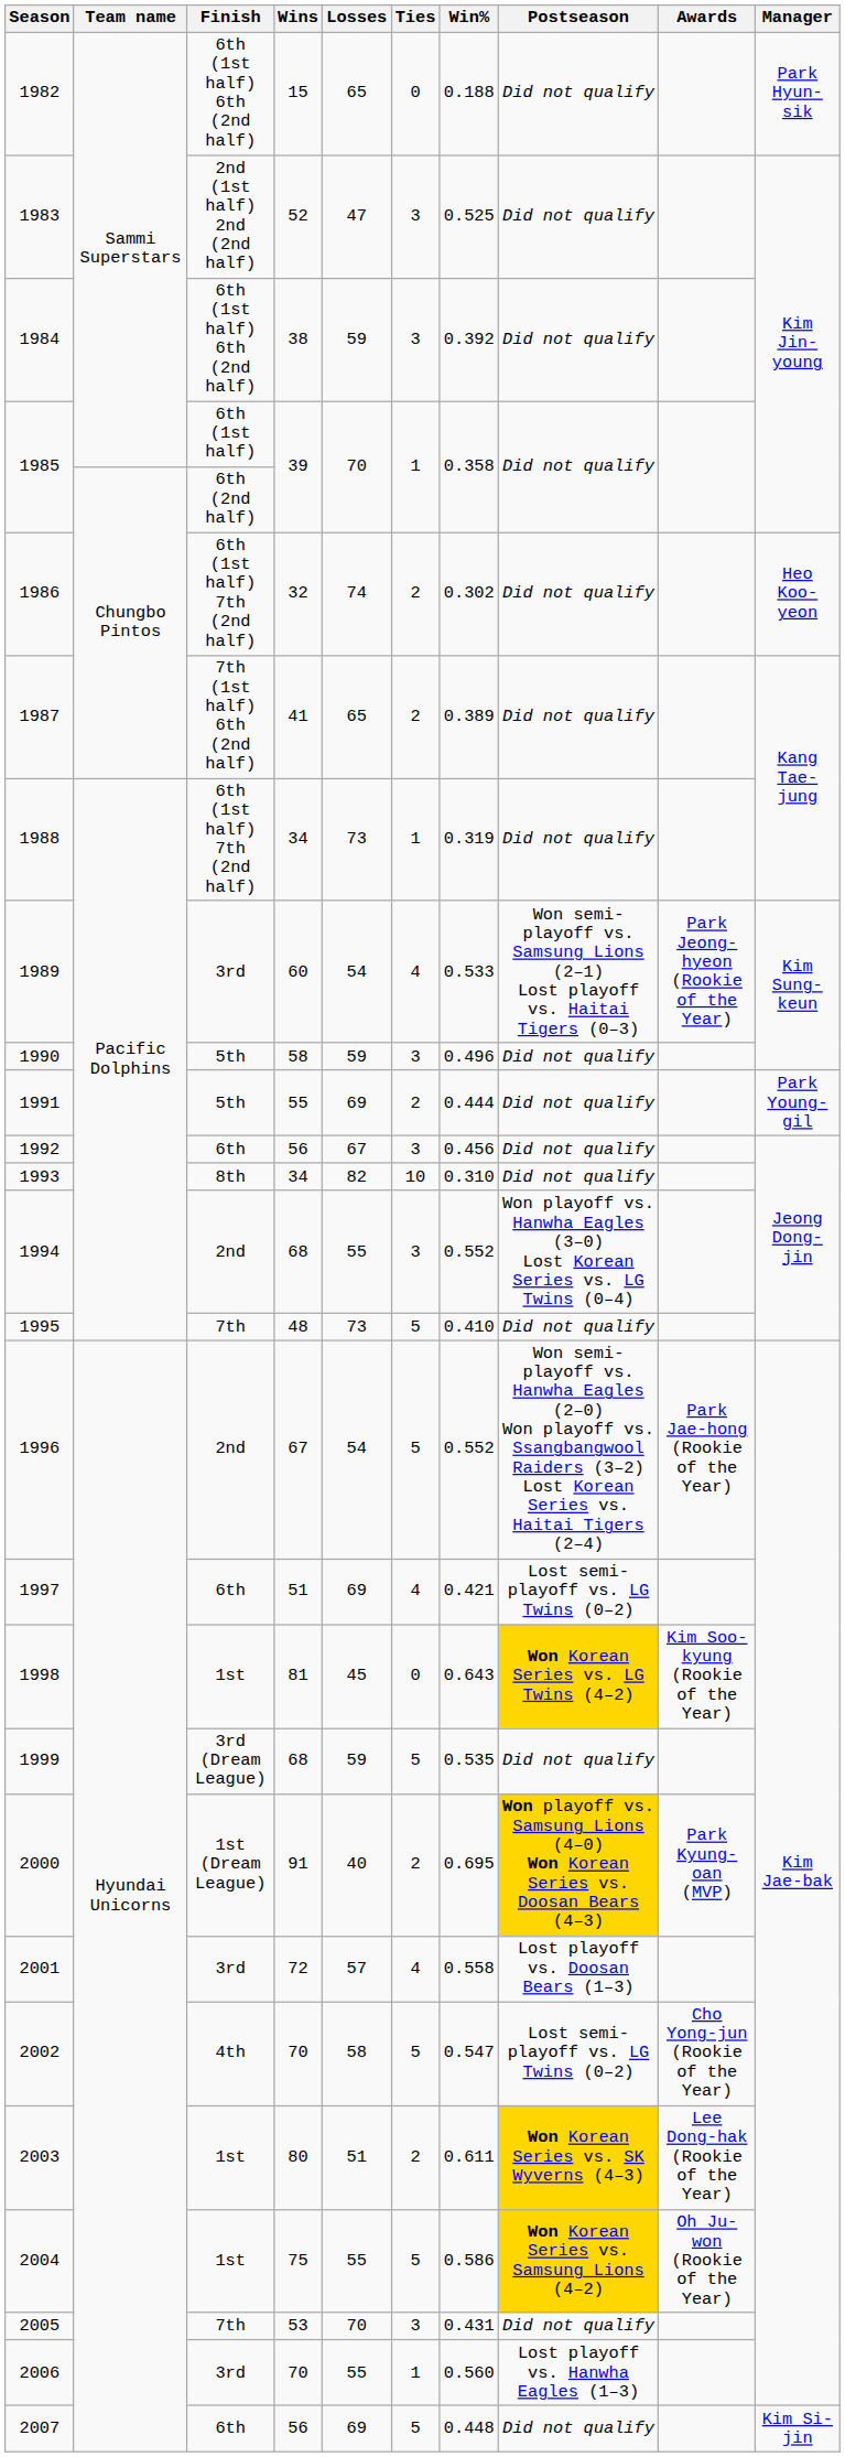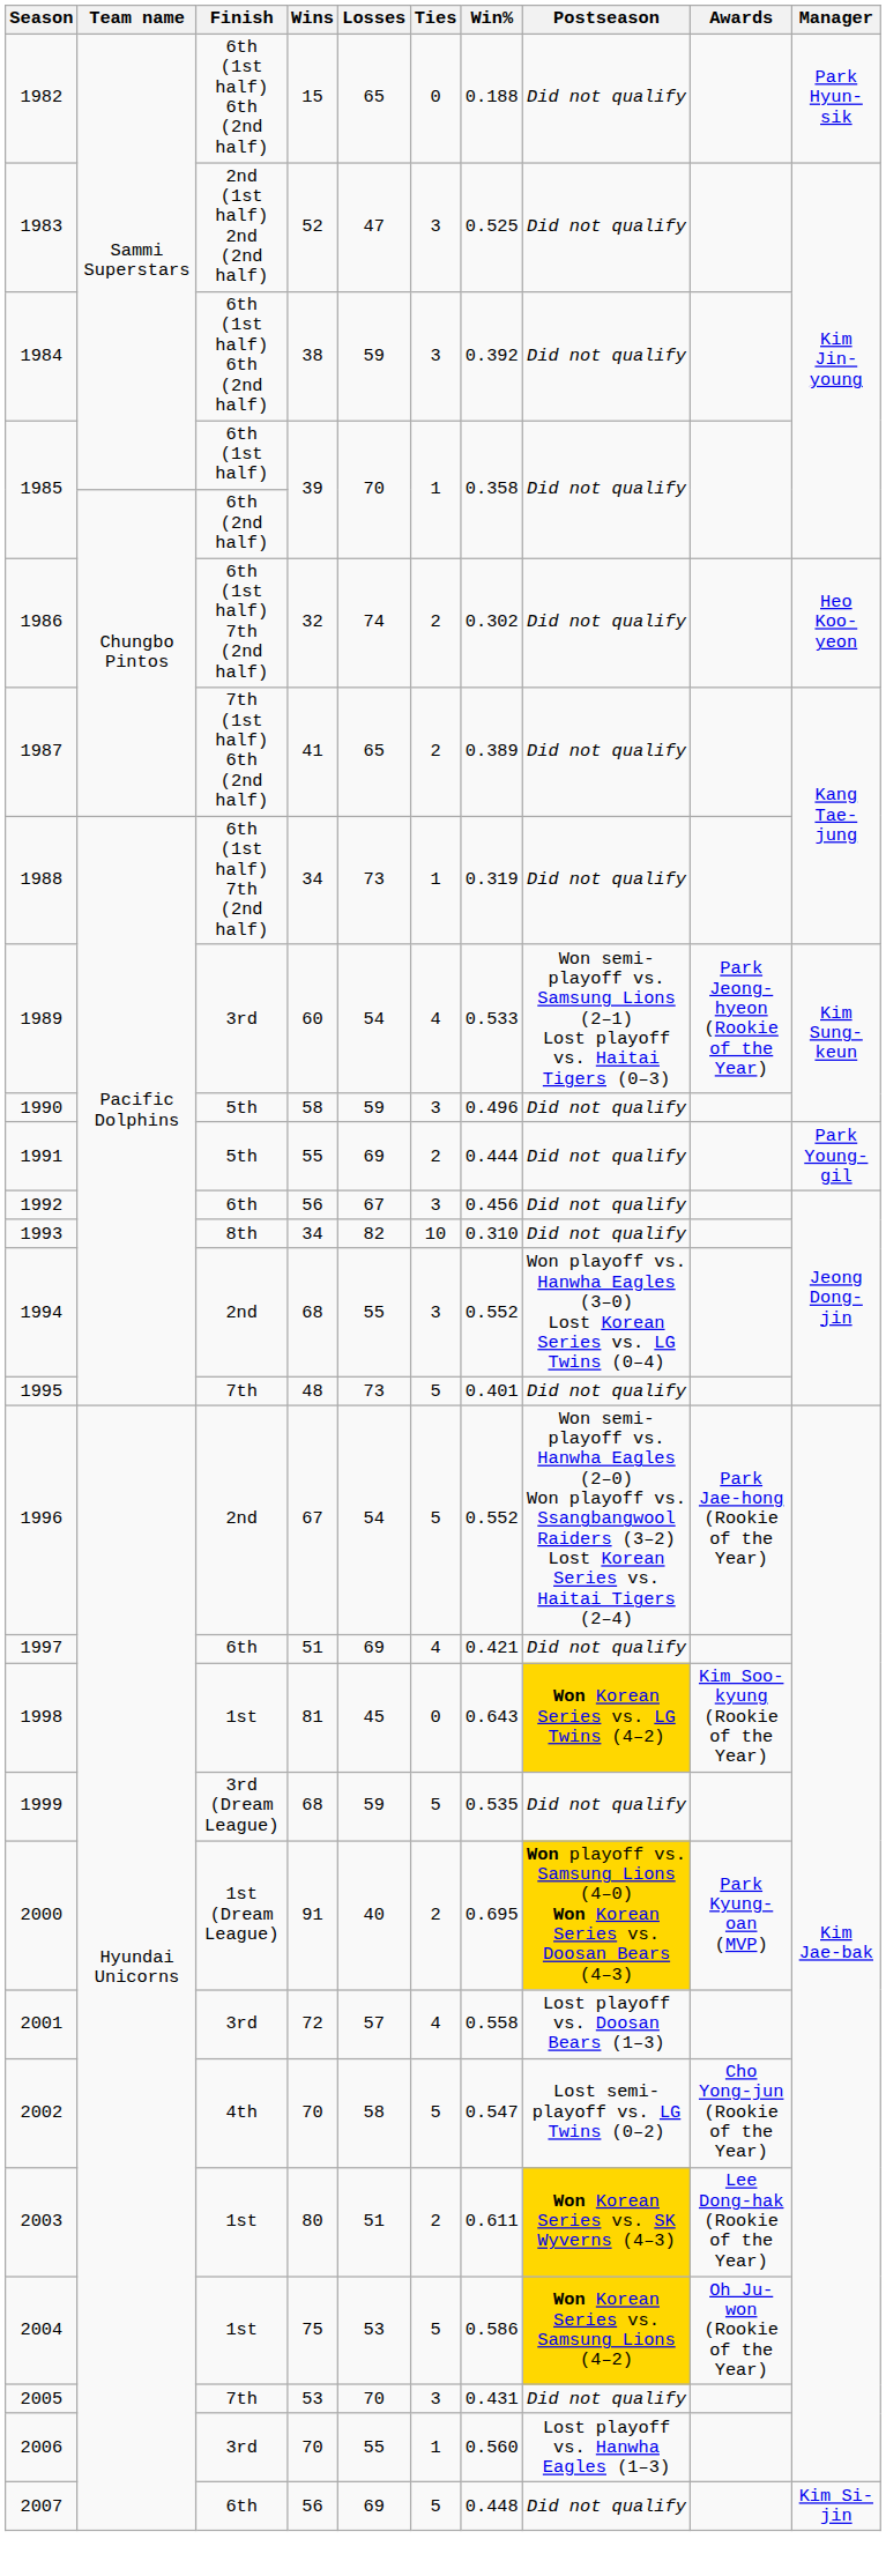 <table class="wikitable plainrowheaders sortable" style="text-align:center; font-size:95%" summary="Season (sortable), Conference, Finish (sortable), Division, Finish (sortable), Wins (sortable), Losses (sortable), Win% (sortable), GB (sortable), Playoffs, Awards and Head coach">
 <tr>
 <th scope="col">Season</th>
 <th scope="col" class="unsortable">Team name</th>
 <th scope="col">Finish</th>
 <th scope="col">Wins</th>
 <th scope="col">Losses</th>
 <th scope="col">Ties</th>
 <th scope="col">Win%</th>
 <th scope="col" class="unsortable">Postseason</th>
 <th scope="col" class="unsortable">Awards</th>
 <th scope="col" class="unsortable">Manager</th>
 </tr>
 <tr>
 <td>1982</td>
 <td rowspan="4">Sammi Superstars</td>
 <td>6th (1st half)<br>6th (2nd half)</td>
 <td>15</td>
 <td>65</td>
 <td>0</td>
 <td>0.188</td>
 <td><em>Did not qualify</em></td>
 <td></td>
 <td><a href='#'>Park Hyun-sik</a></td>
 </tr>
 <tr>
 <td>1983</td>
 <td>2nd (1st half)<br>2nd (2nd half)</td>
 <td>52</td>
 <td>47</td>
 <td>3</td>
 <td>0.525</td>
 <td><em>Did not qualify</em></td>
 <td></td>
 <td rowspan=4><a href='#'>Kim Jin-young</a></td>
 </tr>
 <tr>
 <td>1984</td>
 <td>6th (1st half)<br>6th (2nd half)</td>
 <td>38</td>
 <td>59</td>
 <td>3</td>
 <td>0.392</td>
 <td><em>Did not qualify</em></td>
 <td></td>
 </tr>
 <tr>
 <td rowspan="2">1985</td>
 <td>6th (1st half)</td>
 <td rowspan="2">39</td>
 <td rowspan="2">70</td>
 <td rowspan="2">1</td>
 <td rowspan="2">0.358</td>
 <td rowspan="2"><em>Did not qualify</em></td>
 </tr>
 <tr>
 <td rowspan="3">Chungbo Pintos</td>
 <td>6th (2nd half)</td>
 </tr>
 <tr>
 <td>1986</td>
 <td>6th (1st half)<br>7th (2nd half)</td>
 <td>32</td>
 <td>74</td>
 <td>2</td>
 <td>0.302</td>
 <td><em>Did not qualify</em></td>
 <td></td>
 <td><a href='#'>Heo Koo-yeon</a></td>
 </tr>
 <tr>
 <td>1987</td>
 <td>7th (1st half)<br>6th (2nd half)</td>
 <td>41</td>
 <td>65</td>
 <td>2</td>
 <td>0.389</td>
 <td><em>Did not qualify</em></td>
 <td></td>
 <td rowspan="2"><a href='#'>Kang Tae-jung</a></td>
 </tr>
 <tr>
 <td>1988</td>
 <td rowspan="8">Pacific Dolphins</td>
 <td>6th (1st half)<br>7th (2nd half)</td>
 <td>34</td>
 <td>73</td>
 <td>1</td>
 <td>0.319</td>
 <td><em>Did not qualify</em></td>
 <td></td>
 </tr>
 <tr>
 <td>1989</td>
 <td>3rd</td>
 <td>60</td>
 <td>54</td>
 <td>4</td>
 <td>0.533</td>
 <td>Won semi-playoff vs. <a href='#'>Samsung Lions</a> (2–1)<br>Lost playoff vs. <a href='#'>Haitai Tigers</a> (0–3)</td>
 <td><a href='#'>Park Jeong-hyeon</a><br>(<a href='#'>Rookie of the Year</a>)</td>
 <td rowspan=2><a href='#'>Kim Sung-keun</a></td>
 </tr>
 <tr>
 <td>1990</td>
 <td>5th</td>
 <td>58</td>
 <td>59</td>
 <td>3</td>
 <td>0.496</td>
 <td><em>Did not qualify</em></td>
 <td></td>
 </tr>
 <tr>
 <td>1991</td>
 <td>5th</td>
 <td>55</td>
 <td>69</td>
 <td>2</td>
 <td>0.444</td>
 <td><em>Did not qualify</em></td>
 <td></td>
 <td><a href='#'>Park Young-gil</a></td>
 </tr>
 <tr>
 <td>1992</td>
 <td>6th</td>
 <td>56</td>
 <td>67</td>
 <td>3</td>
 <td>0.456</td>
 <td><em>Did not qualify</em></td>
 <td></td>
 <td rowspan=4><a href='#'>Jeong Dong-jin</a></td>
 </tr>
 <tr>
 <td>1993</td>
 <td>8th</td>
 <td>34</td>
 <td>82</td>
 <td>10</td>
 <td>0.310</td>
 <td><em>Did not qualify</em></td>
 <td></td>
 </tr>
 <tr>
 <td>1994</td>
 <td>2nd</td>
 <td>68</td>
 <td>55</td>
 <td>3</td>
 <td>0.552</td>
 <td>Won playoff vs. <a href='#'>Hanwha Eagles</a> (3–0)<br>Lost <a href='#'>Korean Series</a> vs. <a href='#'>LG Twins</a> (0–4)</td>
 <td></td>
 </tr>
 <tr>
 <td>1995</td>
 <td>7th</td>
 <td>48</td>
 <td>73</td>
 <td>5</td>
-<td>0.410</td>
+<td>0.401</td>
 <td><em>Did not qualify</em></td>
 <td></td>
 </tr>
 <tr>
 <td>1996</td>
 <td rowspan="12">Hyundai Unicorns</td>
 <td>2nd</td>
 <td>67</td>
 <td>54</td>
 <td>5</td>
 <td>0.552</td>
 <td>Won semi-playoff vs. <a href='#'>Hanwha Eagles</a> (2–0)<br>Won playoff vs. <a href='#'>Ssangbangwool Raiders</a> (3–2)<br>Lost <a href='#'>Korean Series</a> vs. <a href='#'>Haitai Tigers</a> (2–4)</td>
 <td><a href='#'>Park Jae-hong</a><br>(Rookie of the Year)</td>
 <td rowspan=11><a href='#'>Kim Jae-bak</a></td>
 </tr>
 <tr>
 <td>1997</td>
 <td>6th</td>
 <td>51</td>
 <td>69</td>
 <td>4</td>
 <td>0.421</td>
-<td>Lost semi-playoff vs. <a href='#'>LG Twins</a> (0–2)</td>
+<td><em>Did not qualify</em></td>
 <td></td>
 </tr>
 <tr>
 <td>1998</td>
 <td>1st</td>
 <td>81</td>
 <td>45</td>
 <td>0</td>
 <td>0.643</td>
 <td style="background:gold;"><strong>Won</strong> <a href='#'>Korean Series</a> vs. <a href='#'>LG Twins</a> (4–2)</td>
 <td><a href='#'>Kim Soo-kyung</a> (Rookie of the Year)</td>
 </tr>
 <tr>
 <td>1999</td>
 <td>3rd (Dream League)</td>
 <td>68</td>
 <td>59</td>
 <td>5</td>
 <td>0.535</td>
 <td><em>Did not qualify</em></td>
 <td></td>
 </tr>
 <tr>
 <td>2000</td>
 <td>1st (Dream League)</td>
 <td>91</td>
 <td>40</td>
 <td>2</td>
 <td>0.695</td>
 <td style="background:gold;"><strong>Won</strong> playoff vs. <a href='#'>Samsung Lions</a> (4–0)<br><strong>Won</strong> <a href='#'>Korean Series</a> vs. <a href='#'>Doosan Bears</a> (4–3)</td>
 <td><a href='#'>Park Kyung-oan</a><br>(<a href='#'>MVP</a>)</td>
 </tr>
 <tr>
 <td>2001</td>
 <td>3rd</td>
 <td>72</td>
 <td>57</td>
 <td>4</td>
 <td>0.558</td>
 <td>Lost playoff vs. <a href='#'>Doosan Bears</a> (1–3)</td>
 <td></td>
 </tr>
 <tr>
 <td>2002</td>
 <td>4th</td>
 <td>70</td>
 <td>58</td>
 <td>5</td>
 <td>0.547</td>
 <td>Lost semi-playoff vs. <a href='#'>LG Twins</a> (0–2)</td>
 <td><a href='#'>Cho Yong-jun</a> (Rookie of the Year)</td>
 </tr>
 <tr>
 <td>2003</td>
 <td>1st</td>
 <td>80</td>
 <td>51</td>
 <td>2</td>
 <td>0.611</td>
 <td style="background:gold;"><strong>Won</strong> <a href='#'>Korean Series</a> vs. <a href='#'>SK Wyverns</a> (4–3)</td>
 <td><a href='#'>Lee Dong-hak</a> (Rookie of the Year)</td>
 </tr>
 <tr>
 <td>2004</td>
 <td>1st</td>
 <td>75</td>
-<td>55</td>
+<td>53</td>
 <td>5</td>
 <td>0.586</td>
 <td style="background:gold;"><strong>Won</strong> <a href='#'>Korean Series</a> vs. <a href='#'>Samsung Lions</a> (4–2)</td>
 <td><a href='#'>Oh Ju-won</a><br>(Rookie of the Year)</td>
 </tr>
 <tr>
 <td>2005</td>
 <td>7th</td>
 <td>53</td>
 <td>70</td>
 <td>3</td>
 <td>0.431</td>
 <td><em>Did not qualify</em></td>
 <td></td>
 </tr>
 <tr>
 <td>2006</td>
 <td>3rd</td>
 <td>70</td>
 <td>55</td>
 <td>1</td>
 <td>0.560</td>
 <td>Lost playoff vs. <a href='#'>Hanwha Eagles</a> (1–3)</td>
 <td></td>
 </tr>
 <tr>
 <td>2007</td>
 <td>6th</td>
 <td>56</td>
 <td>69</td>
 <td>5</td>
 <td>0.448</td>
 <td><em>Did not qualify</em></td>
 <td></td>
 <td><a href='#'>Kim Si-jin</a></td>
 </tr>
 </table>
